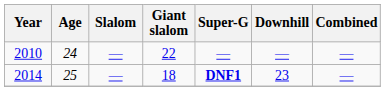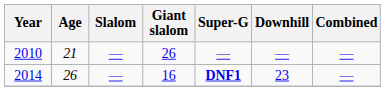 <table class=wikitable style="text-align:center">
 <tr>
 <th>  Year  </th>
 <th> Age </th>
 <th> Slalom </th>
 <th> Giant <br> slalom </th>
 <th>Super-G</th>
 <th>Downhill</th>
 <th>Combined</th>
 </tr>
 <tr>
 <td><a href='#'>2010</a></td>
-<td><em>24</em></td>
+<td><em>21</em></td>
 <td><a href='#'>—</a></td>
-<td><a href='#'>22</a></td>
+<td><a href='#'>26</a></td>
 <td><a href='#'>—</a></td>
 <td><a href='#'>—</a></td>
 <td><a href='#'>—</a></td>
 </tr>
 <tr>
 <td><a href='#'>2014</a></td>
-<td><em>25</em></td>
+<td><em>26</em></td>
 <td><a href='#'>—</a></td>
-<td><a href='#'>18</a></td>
+<td><a href='#'>16</a></td>
 <td><strong><a href='#'>DNF1</a></strong></td>
 <td><a href='#'>23</a></td>
 <td><a href='#'>—</a></td>
 </tr>
 <tr>
 </tr>
 </table>
